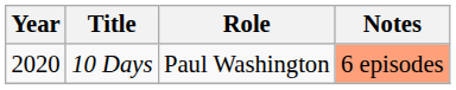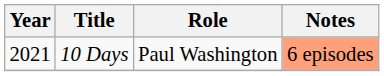 <table class="wikitable">
 <tr>
 <th>Year</th>
 <th>Title</th>
 <th>Role</th>
 <th>Notes</th>
 </tr>
 <tr>
-<td>2020</td>
+<td>2021</td>
 <td><em>10 Days</em></td>
 <td>Paul Washington</td>
 <td style="background: lightsalmon;">6 episodes </td>
 </tr>
 <tr>
 </tr>
 </table>
